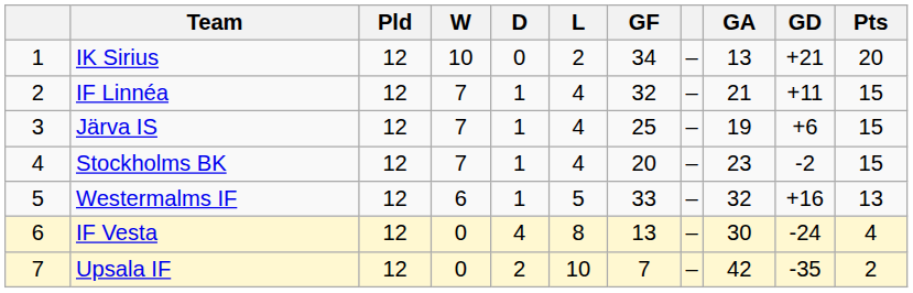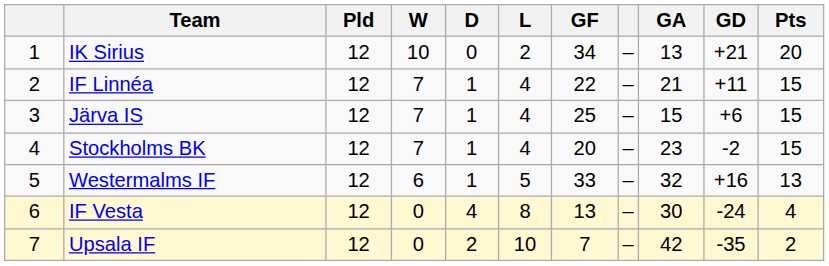 <table class="wikitable" style="text-align: center;">
 <tr>
 <th style="width: 40px;"></th>
 <th style="width: 200px;">Team</th>
 <th style="width: 45px;">Pld</th>
 <th style="width: 35px;">W</th>
 <th style="width: 35px;">D</th>
 <th style="width: 35px;">L</th>
 <th style="width: 45px;">GF</th>
 <th></th>
 <th style="width: 45px;">GA</th>
 <th style="width: 35px;">GD</th>
 <th style="width: 45px;">Pts</th>
 </tr>
 <tr>
 <td>1</td>
 <td style="text-align: left;"><a href='#'>IK Sirius</a></td>
 <td>12</td>
 <td>10</td>
 <td>0</td>
 <td>2</td>
 <td>34</td>
 <td>–</td>
 <td>13</td>
 <td>+21</td>
 <td>20</td>
 </tr>
 <tr>
 <td>2</td>
 <td style="text-align: left;"><a href='#'>IF Linnéa</a></td>
 <td>12</td>
 <td>7</td>
 <td>1</td>
 <td>4</td>
-<td>32</td>
+<td>22</td>
 <td>–</td>
 <td>21</td>
 <td>+11</td>
 <td>15</td>
 </tr>
 <tr>
 <td>3</td>
 <td style="text-align: left;"><a href='#'>Järva IS</a></td>
 <td>12</td>
 <td>7</td>
 <td>1</td>
 <td>4</td>
 <td>25</td>
 <td>–</td>
-<td>19</td>
+<td>15</td>
 <td>+6</td>
 <td>15</td>
 </tr>
 <tr>
 <td>4</td>
 <td style="text-align: left;"><a href='#'>Stockholms BK</a></td>
 <td>12</td>
 <td>7</td>
 <td>1</td>
 <td>4</td>
 <td>20</td>
 <td>–</td>
 <td>23</td>
 <td>-2</td>
 <td>15</td>
 </tr>
 <tr>
 <td>5</td>
 <td style="text-align: left;"><a href='#'>Westermalms IF</a></td>
 <td>12</td>
 <td>6</td>
 <td>1</td>
 <td>5</td>
 <td>33</td>
 <td>–</td>
 <td>32</td>
 <td>+16</td>
 <td>13</td>
 </tr>
 <tr style="background: #fff8d1">
 <td>6</td>
 <td style="text-align: left;"><a href='#'>IF Vesta</a></td>
 <td>12</td>
 <td>0</td>
 <td>4</td>
 <td>8</td>
 <td>13</td>
 <td>–</td>
 <td>30</td>
 <td>-24</td>
 <td>4</td>
 </tr>
 <tr style="background: #fff8d1">
 <td>7</td>
 <td style="text-align: left;"><a href='#'>Upsala IF</a></td>
 <td>12</td>
 <td>0</td>
 <td>2</td>
 <td>10</td>
 <td>7</td>
 <td>–</td>
 <td>42</td>
 <td>-35</td>
 <td>2</td>
 </tr>
 </table>
